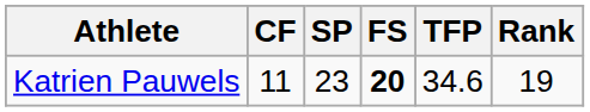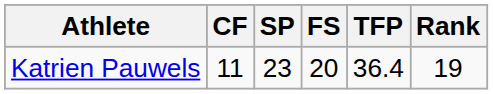 <table class="wikitable" border="1" style="font-size:90%">
 <tr>
 <th>Athlete</th>
 <th>CF</th>
 <th>SP</th>
 <th>FS</th>
 <th>TFP</th>
 <th>Rank</th>
 </tr>
 <tr align=center>
 <td align=left><a href='#'>Katrien Pauwels</a></td>
 <td>11</td>
 <td>23</td>
-<td><strong>20</strong></td>
-<td>34.6</td>
+<td>20</td>
+<td>36.4</td>
 <td>19</td>
 </tr>
 </table>
